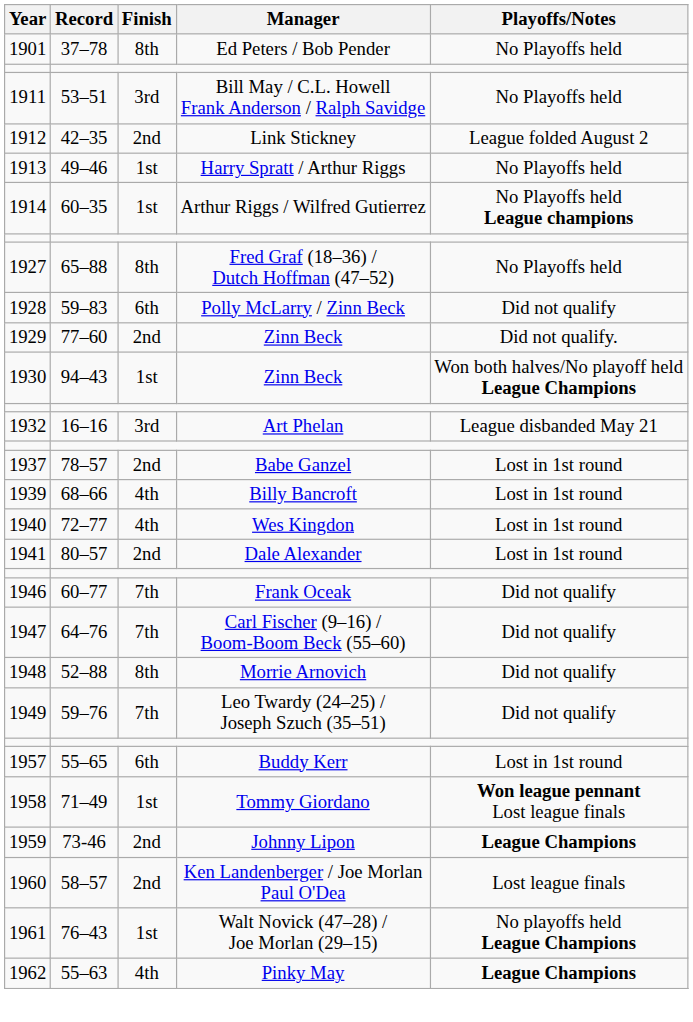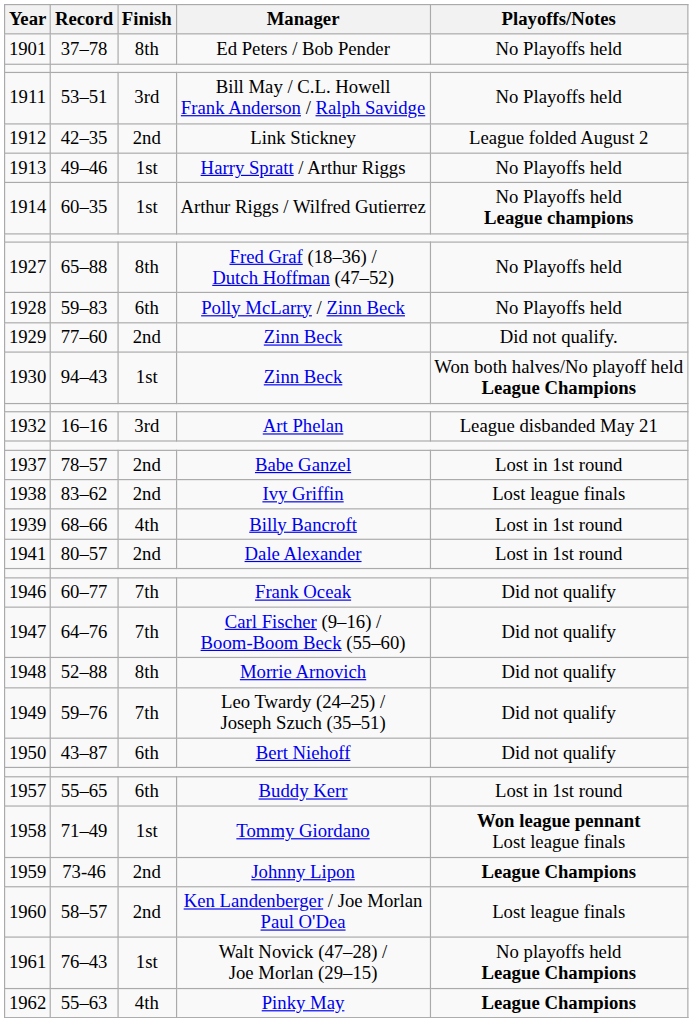 <table class="wikitable" style="text-align:center">
 <tr align=center>
 <th>Year</th>
 <th>Record</th>
 <th>Finish</th>
 <th>Manager</th>
 <th>Playoffs/Notes</th>
 </tr>
 <tr align=center>
 <td>1901</td>
 <td>37–78</td>
 <td>8th</td>
 <td>Ed Peters / Bob Pender</td>
 <td>No Playoffs held</td>
 </tr>
 <tr align=center>
 <td></td>
 </tr>
 <tr align=center>
 <td>1911</td>
 <td>53–51</td>
 <td>3rd</td>
 <td>Bill May / C.L. Howell <br> <a href='#'>Frank Anderson</a> / <a href='#'>Ralph Savidge</a></td>
 <td>No Playoffs held</td>
 </tr>
 <tr align=center>
 <td>1912</td>
 <td>42–35</td>
 <td>2nd</td>
 <td>Link Stickney</td>
 <td>League folded August 2</td>
 </tr>
 <tr align=center>
 <td>1913</td>
 <td>49–46</td>
 <td>1st</td>
 <td><a href='#'>Harry Spratt</a> / Arthur Riggs</td>
 <td>No Playoffs held</td>
 </tr>
 <tr align=center>
 <td>1914</td>
 <td>60–35</td>
 <td>1st</td>
 <td>Arthur Riggs / Wilfred Gutierrez</td>
 <td>No Playoffs held<br><strong>League champions</strong></td>
 </tr>
 <tr align=center>
 <td></td>
 </tr>
 <tr align=center>
 <td>1927</td>
 <td>65–88</td>
 <td>8th</td>
 <td><a href='#'>Fred Graf</a> (18–36) /<br><a href='#'>Dutch Hoffman</a> (47–52)</td>
 <td>No Playoffs held</td>
 </tr>
 <tr align=center>
 <td>1928</td>
 <td>59–83</td>
 <td>6th</td>
 <td><a href='#'>Polly McLarry</a> / <a href='#'>Zinn Beck</a></td>
-<td>Did not qualify</td>
+<td>No Playoffs held</td>
 </tr>
 <tr align=center>
 <td>1929</td>
 <td>77–60</td>
 <td>2nd</td>
 <td><a href='#'>Zinn Beck</a></td>
 <td>Did not qualify.</td>
 </tr>
 <tr align=center>
 <td>1930</td>
 <td>94–43</td>
 <td>1st</td>
 <td><a href='#'>Zinn Beck</a></td>
 <td>Won both halves/No playoff held <br>   <strong>League Champions</strong></td>
 </tr>
 <tr align=center>
 <td></td>
 </tr>
 <tr align=center>
 <td>1932</td>
 <td>16–16</td>
 <td>3rd</td>
 <td><a href='#'>Art Phelan</a></td>
 <td>League disbanded May 21</td>
 </tr>
 <tr align=center>
 <td></td>
 </tr>
 <tr align=center>
 <td>1937</td>
 <td>78–57</td>
 <td>2nd</td>
 <td><a href='#'>Babe Ganzel</a></td>
 <td>Lost in 1st round</td>
 </tr>
 <tr align=center>
+<td>1938</td>
+<td>83–62</td>
+<td>2nd</td>
+<td><a href='#'>Ivy Griffin</a></td>
+<td>Lost league finals</td>
+</tr>
+<tr align=center>
 <td>1939</td>
 <td>68–66</td>
 <td>4th</td>
 <td><a href='#'>Billy Bancroft</a></td>
-<td>Lost in 1st round</td>
-</tr>
-<tr align=center>
-<td>1940</td>
-<td>72–77</td>
-<td>4th</td>
-<td><a href='#'>Wes Kingdon</a></td>
 <td>Lost in 1st round</td>
 </tr>
 <tr align=center>
 <td>1941</td>
 <td>80–57</td>
 <td>2nd</td>
 <td><a href='#'>Dale Alexander</a></td>
 <td>Lost in 1st round</td>
 </tr>
 <tr align=center>
 <td></td>
 </tr>
 <tr align=center>
 <td>1946</td>
 <td>60–77</td>
 <td>7th</td>
 <td><a href='#'>Frank Oceak</a></td>
 <td>Did not qualify</td>
 </tr>
 <tr align=center>
 <td>1947</td>
 <td>64–76</td>
 <td>7th</td>
 <td><a href='#'>Carl Fischer</a> (9–16) /<br> <a href='#'>Boom-Boom Beck</a> (55–60)</td>
 <td>Did not qualify</td>
 </tr>
 <tr align=center>
 <td>1948</td>
 <td>52–88</td>
 <td>8th</td>
 <td><a href='#'>Morrie Arnovich</a></td>
 <td>Did not qualify</td>
 </tr>
 <tr align=center>
 <td>1949</td>
 <td>59–76</td>
 <td>7th</td>
 <td>Leo Twardy (24–25) /<br> Joseph Szuch (35–51)</td>
+<td>Did not qualify</td>
+</tr>
+<tr align=center>
+<td>1950</td>
+<td>43–87</td>
+<td>6th</td>
+<td><a href='#'>Bert Niehoff</a></td>
 <td>Did not qualify</td>
 </tr>
 <tr align=center>
 <td></td>
 </tr>
 <tr align=center>
 <td>1957</td>
 <td>55–65</td>
 <td>6th</td>
 <td><a href='#'>Buddy Kerr</a></td>
 <td>Lost in 1st round</td>
 </tr>
 <tr align=center>
 <td>1958</td>
 <td>71–49</td>
 <td>1st</td>
 <td><a href='#'>Tommy Giordano</a></td>
 <td><strong>Won league pennant</strong><br>Lost league finals</td>
 </tr>
 <tr align=center>
 <td>1959</td>
 <td>73-46</td>
 <td>2nd</td>
 <td><a href='#'>Johnny Lipon</a></td>
 <td><strong>League Champions</strong></td>
 </tr>
 <tr align=center>
 <td>1960</td>
 <td>58–57</td>
 <td>2nd</td>
 <td><a href='#'>Ken Landenberger</a> / Joe Morlan <br> <a href='#'>Paul O'Dea</a></td>
 <td>Lost league finals</td>
 </tr>
 <tr align=center>
 <td>1961</td>
 <td>76–43</td>
 <td>1st</td>
 <td>Walt Novick (47–28) /<br> Joe Morlan (29–15)</td>
 <td>No playoffs held<br>   <strong>League Champions</strong></td>
 </tr>
 <tr align=center>
 <td>1962</td>
 <td>55–63</td>
 <td>4th</td>
 <td><a href='#'>Pinky May</a></td>
 <td><strong>League Champions</strong></td>
 </tr>
 <tr align=center>
 </tr>
 </table>
